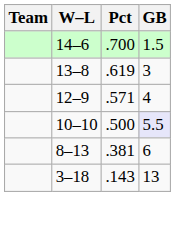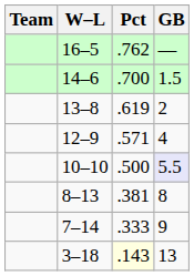 <table class="wikitable">
 <tr>
 <th>Team</th>
 <th>W–L</th>
 <th>Pct</th>
 <th>GB</th>
+</tr>
+<tr bgcolor=#ccffcc>
+<td></td>
+<td>16–5</td>
+<td>.762</td>
+<td>—</td>
 </tr>
 <tr bgcolor=#ccffcc>
 <td></td>
 <td>14–6</td>
 <td>.700</td>
 <td>1.5</td>
 </tr>
 <tr>
 <td></td>
 <td>13–8</td>
 <td>.619</td>
-<td>3</td>
+<td>2</td>
 </tr>
 <tr>
 <td></td>
 <td>12–9</td>
 <td>.571</td>
 <td>4</td>
 </tr>
 <tr>
 <td></td>
 <td>10–10</td>
 <td>.500</td>
 <td style="background: lavender;">5.5</td>
 </tr>
 <tr>
 <td></td>
 <td>8–13</td>
 <td>.381</td>
-<td>6</td>
+<td>8</td>
+</tr>
+<tr>
+<td></td>
+<td>7–14</td>
+<td>.333</td>
+<td>9</td>
 </tr>
 <tr>
 <td></td>
 <td>3–18</td>
-<td>.143</td>
+<td style="background: lightyellow;">.143</td>
 <td>13</td>
 </tr>
 </table>
